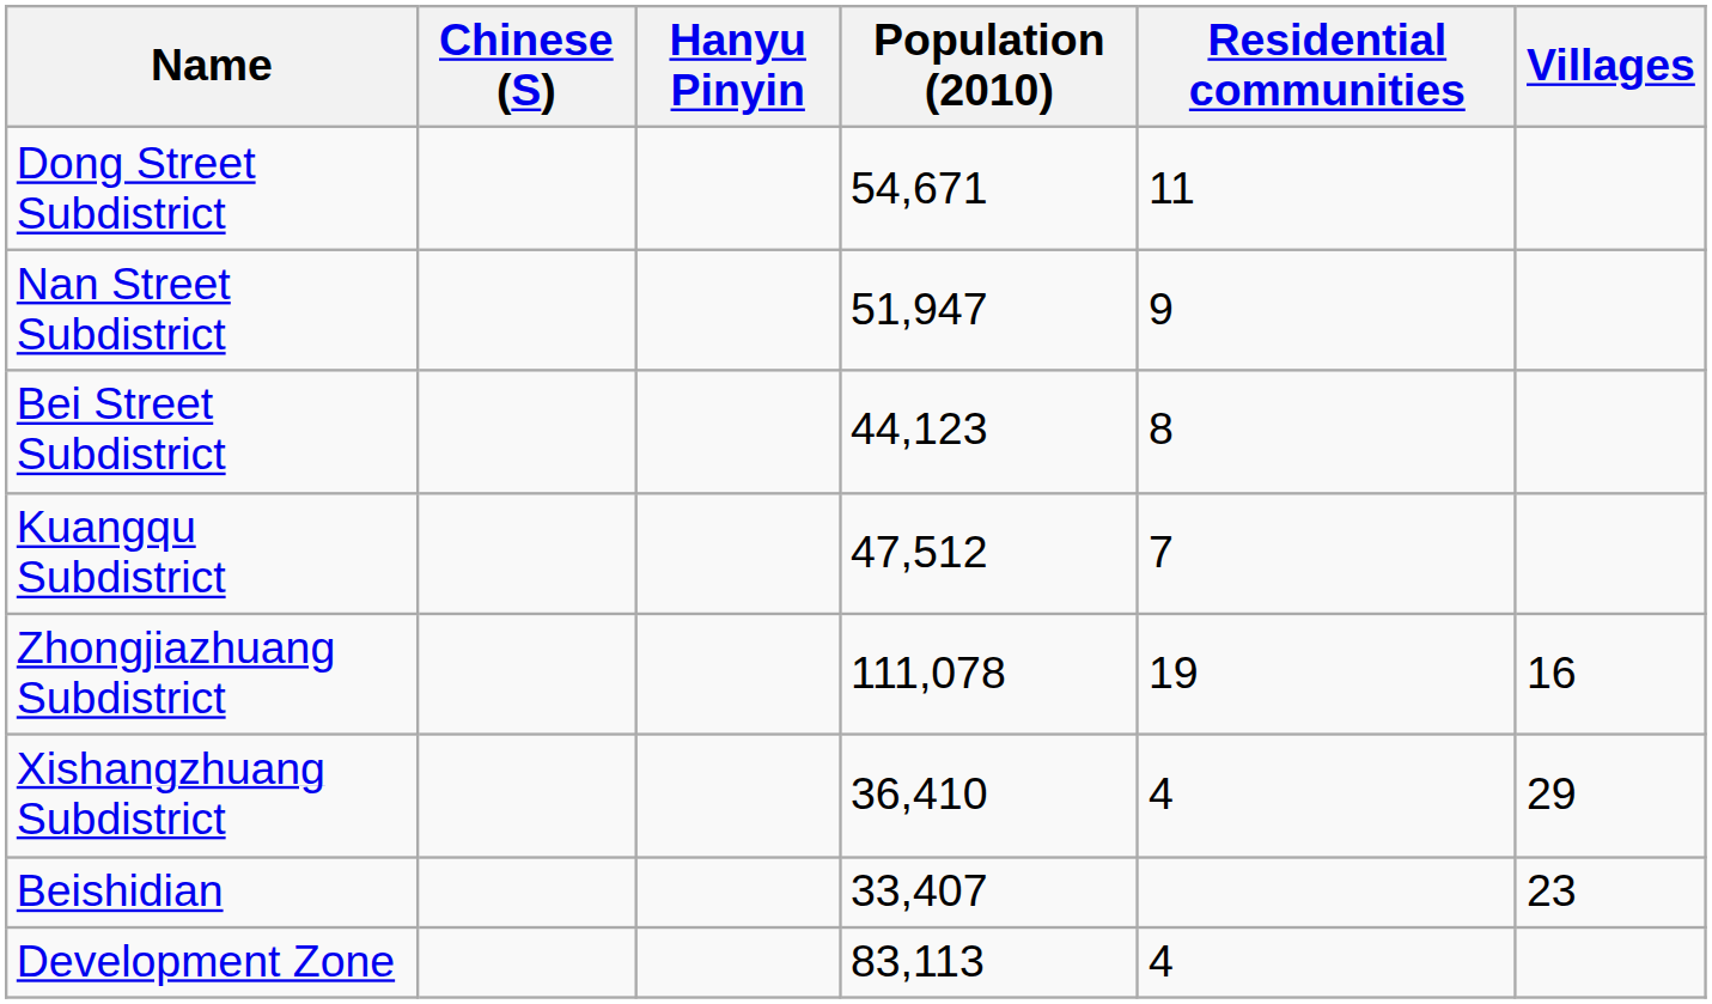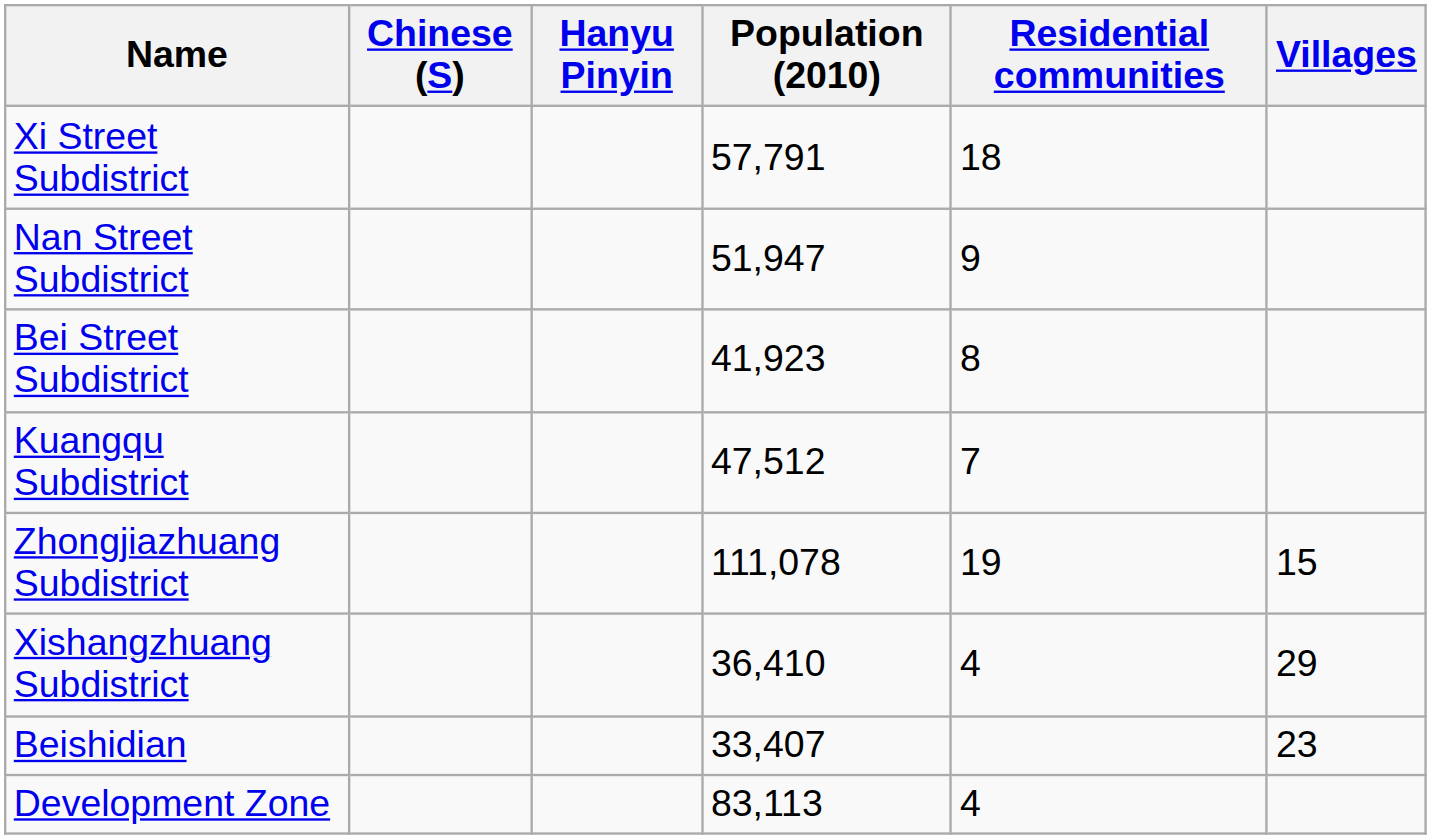 <table class="wikitable">
 <tr>
 <th>Name</th>
 <th><a href='#'>Chinese</a> (<a href='#'>S</a>)</th>
 <th><a href='#'>Hanyu Pinyin</a></th>
 <th>Population (2010)</th>
 <th><a href='#'>Residential communities</a></th>
 <th><a href='#'>Villages</a></th>
 </tr>
 <tr>
-<td><a href='#'>Dong Street Subdistrict</a></td>
+<td><a href='#'>Xi Street Subdistrict</a></td>
 <td></td>
 <td></td>
-<td>54,671</td>
-<td>11</td>
+<td>57,791</td>
+<td>18</td>
 <td></td>
 </tr>
 <tr>
 <td><a href='#'>Nan Street Subdistrict</a></td>
 <td></td>
 <td></td>
 <td>51,947</td>
 <td>9</td>
 <td></td>
 </tr>
 <tr>
 <td><a href='#'>Bei Street Subdistrict</a></td>
 <td></td>
 <td></td>
-<td>44,123</td>
+<td>41,923</td>
 <td>8</td>
 <td></td>
 </tr>
 <tr>
 <td><a href='#'>Kuangqu Subdistrict</a></td>
 <td></td>
 <td></td>
 <td>47,512</td>
 <td>7</td>
 <td></td>
 </tr>
 <tr>
 <td><a href='#'>Zhongjiazhuang Subdistrict</a></td>
 <td></td>
 <td></td>
 <td>111,078</td>
 <td>19</td>
-<td>16</td>
+<td>15</td>
 </tr>
 <tr>
 <td><a href='#'>Xishangzhuang Subdistrict</a></td>
 <td></td>
 <td></td>
 <td>36,410</td>
 <td>4</td>
 <td>29</td>
 </tr>
 <tr>
 <td><a href='#'>Beishidian</a></td>
 <td></td>
 <td></td>
 <td>33,407</td>
 <td></td>
 <td>23</td>
 </tr>
 <tr>
 <td><a href='#'>Development Zone</a></td>
 <td></td>
 <td></td>
 <td>83,113</td>
 <td>4</td>
 <td></td>
 </tr>
 </table>
